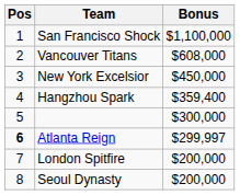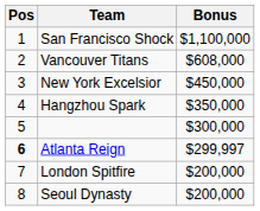 <table class="wikitable" style="text-align: center">
 <tr>
 <th>Pos</th>
 <th>Team</th>
 <th>Bonus</th>
 </tr>
 <tr>
 <td>1</td>
 <td style="text-align:left">San Francisco Shock</td>
 <td>$1,100,000</td>
 </tr>
 <tr>
 <td>2</td>
 <td style="text-align:left">Vancouver Titans</td>
 <td>$608,000</td>
 </tr>
 <tr>
 <td>3</td>
 <td style="text-align:left">New York Excelsior</td>
 <td>$450,000</td>
 </tr>
 <tr>
 <td>4</td>
 <td style="text-align:left">Hangzhou Spark</td>
-<td>$359,400</td>
+<td>$350,000</td>
 </tr>
 <tr>
 <td>5</td>
 <td style="text-align:left"></td>
 <td>$300,000</td>
 </tr>
 <tr>
 <td><strong>6</strong></td>
 <td style="text-align:left"><a href='#'>Atlanta Reign</a></td>
 <td>$299,997</td>
 </tr>
 <tr>
 <td>7</td>
 <td style="text-align:left">London Spitfire</td>
 <td>$200,000</td>
 </tr>
 <tr>
 <td>8</td>
 <td style="text-align:left">Seoul Dynasty</td>
 <td>$200,000</td>
 </tr>
 </table>
